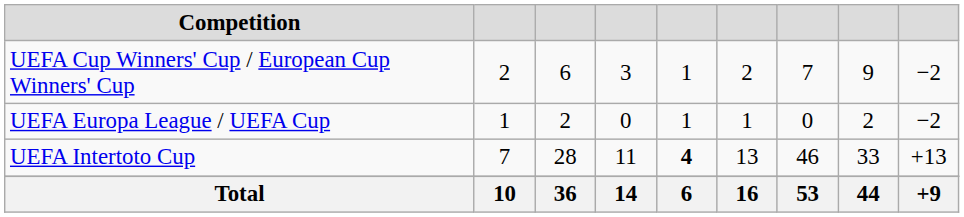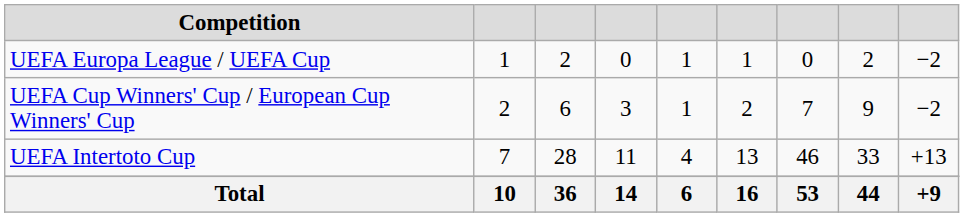 <table class="wikitable" style="text-align: center;">
 <tr>
 <th width="321" style="background:#DCDCDC">Competition</th>
 <th width="35" style="background:#DCDCDC"></th>
 <th width="35" style="background:#DCDCDC"></th>
 <th width="35" style="background:#DCDCDC"></th>
 <th width="35" style="background:#DCDCDC"></th>
 <th width="35" style="background:#DCDCDC"></th>
 <th width="35" style="background:#DCDCDC"></th>
 <th width="35" style="background:#DCDCDC"></th>
 <th width="35" style="background:#DCDCDC"></th>
 </tr>
 <tr>
+<td align=left><a href='#'>UEFA Europa League</a> / <a href='#'>UEFA Cup</a></td>
+<td>1</td>
+<td>2</td>
+<td>0</td>
+<td>1</td>
+<td>1</td>
+<td>0</td>
+<td>2</td>
+<td>−2</td>
+</tr>
+<tr>
 <td align=left><a href='#'>UEFA Cup Winners' Cup</a> / <a href='#'>European Cup Winners' Cup</a> </td>
 <td>2</td>
 <td>6</td>
 <td>3</td>
 <td>1</td>
 <td>2</td>
 <td>7</td>
 <td>9</td>
 <td>−2</td>
 </tr>
 <tr>
-<td align=left><a href='#'>UEFA Europa League</a> / <a href='#'>UEFA Cup</a></td>
-<td>1</td>
-<td>2</td>
-<td>0</td>
-<td>1</td>
-<td>1</td>
-<td>0</td>
-<td>2</td>
-<td>−2</td>
-</tr>
-<tr>
 <td align=left><a href='#'>UEFA Intertoto Cup</a></td>
 <td>7</td>
 <td>28</td>
 <td>11</td>
-<td><strong>4</strong></td>
+<td>4</td>
 <td>13</td>
 <td>46</td>
 <td>33</td>
 <td>+13</td>
 </tr>
 <tr>
 </tr>
 <tr class="sortbottom">
 <th>Total</th>
 <th>10</th>
 <th>36</th>
 <th>14</th>
 <th>6</th>
 <th>16</th>
 <th>53</th>
 <th>44</th>
 <th>+9</th>
 </tr>
 </table>
